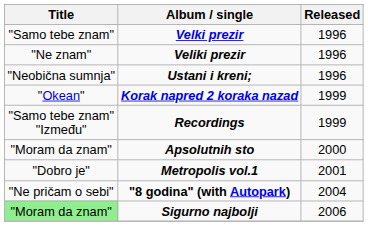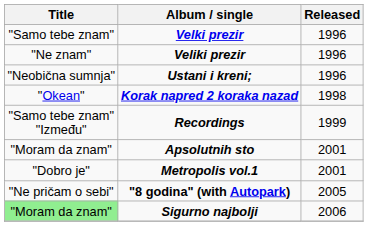 <table class="wikitable" style="text-align:center;font-size:95%">
 <tr>
 <th>Title</th>
 <th>Album / single</th>
 <th>Released</th>
 </tr>
 <tr>
 <td>"Samo tebe znam"</td>
 <td><strong><em><a href='#'>Velki prezir</a></em></strong></td>
 <td>1996</td>
 </tr>
 <tr>
 <td>"Ne znam"</td>
 <td><strong><em>Veliki prezir</em></strong></td>
 <td>1996</td>
 </tr>
 <tr>
 <td>"Neobična sumnja"</td>
 <td><strong><em>Ustani i kreni;</em></strong></td>
 <td>1996</td>
 </tr>
 <tr>
 <td>"<a href='#'>Okean</a>"</td>
 <td><strong><em><a href='#'>Korak napred 2 koraka nazad</a></em></strong></td>
-<td>1999</td>
+<td>1998</td>
 </tr>
 <tr>
 <td>"Samo tebe znam"<br>"Između"</td>
 <td><strong><em>Recordings</em></strong></td>
 <td>1999</td>
 </tr>
 <tr>
 <td>"Moram da znam"</td>
 <td><strong><em>Apsolutnih sto</em></strong></td>
-<td>2000</td>
+<td>2001</td>
 </tr>
 <tr>
 <td>"Dobro je"</td>
 <td><strong><em>Metropolis vol.1</em></strong></td>
 <td>2001</td>
 </tr>
 <tr>
 <td>"Ne pričam o sebi"</td>
 <td><strong>"8 godina" (with <a href='#'>Autopark</a>)</strong></td>
-<td>2004</td>
+<td>2005</td>
 </tr>
 <tr>
 <td style="background: lightgreen;">"Moram da znam"</td>
 <td><strong><em>Sigurno najbolji</em></strong></td>
 <td>2006</td>
 </tr>
 <tr>
 </tr>
 </table>
